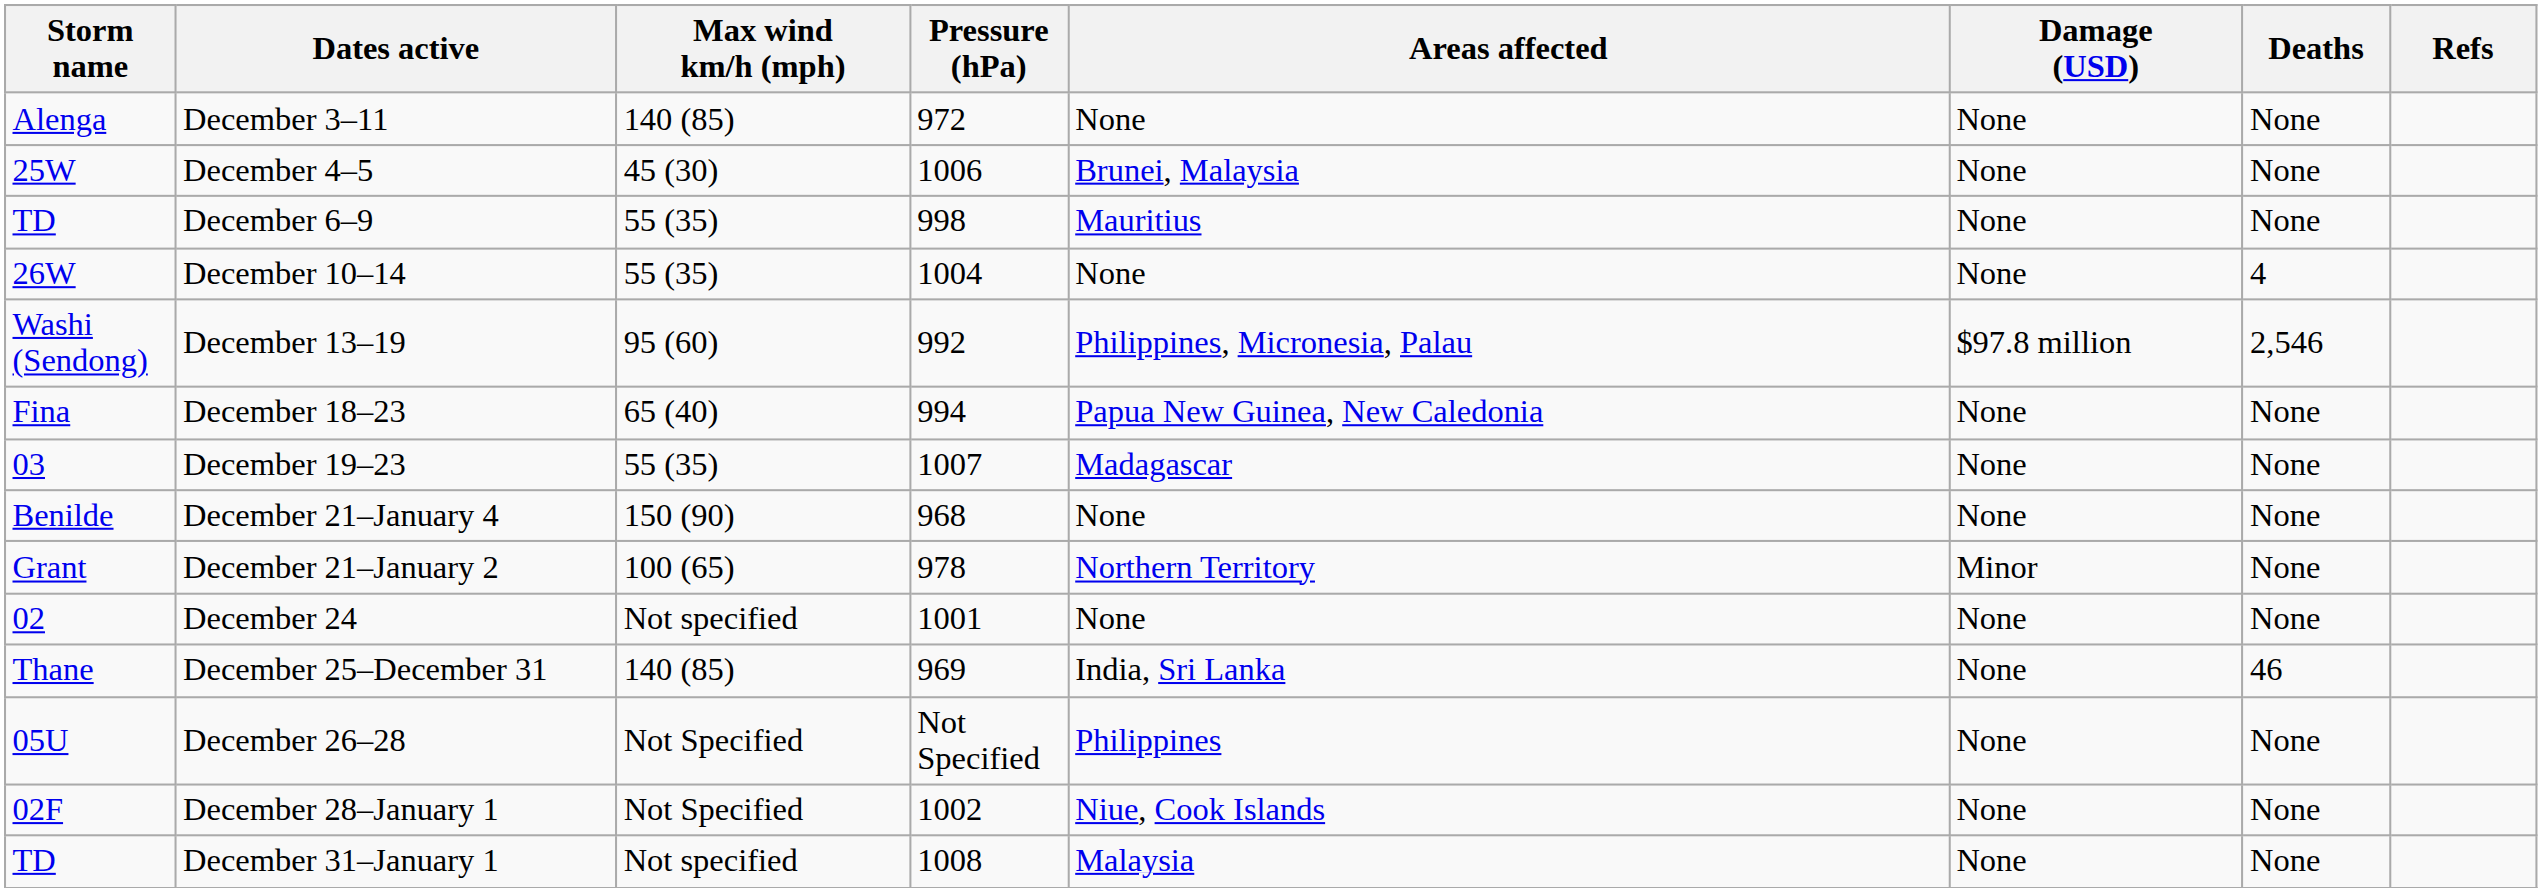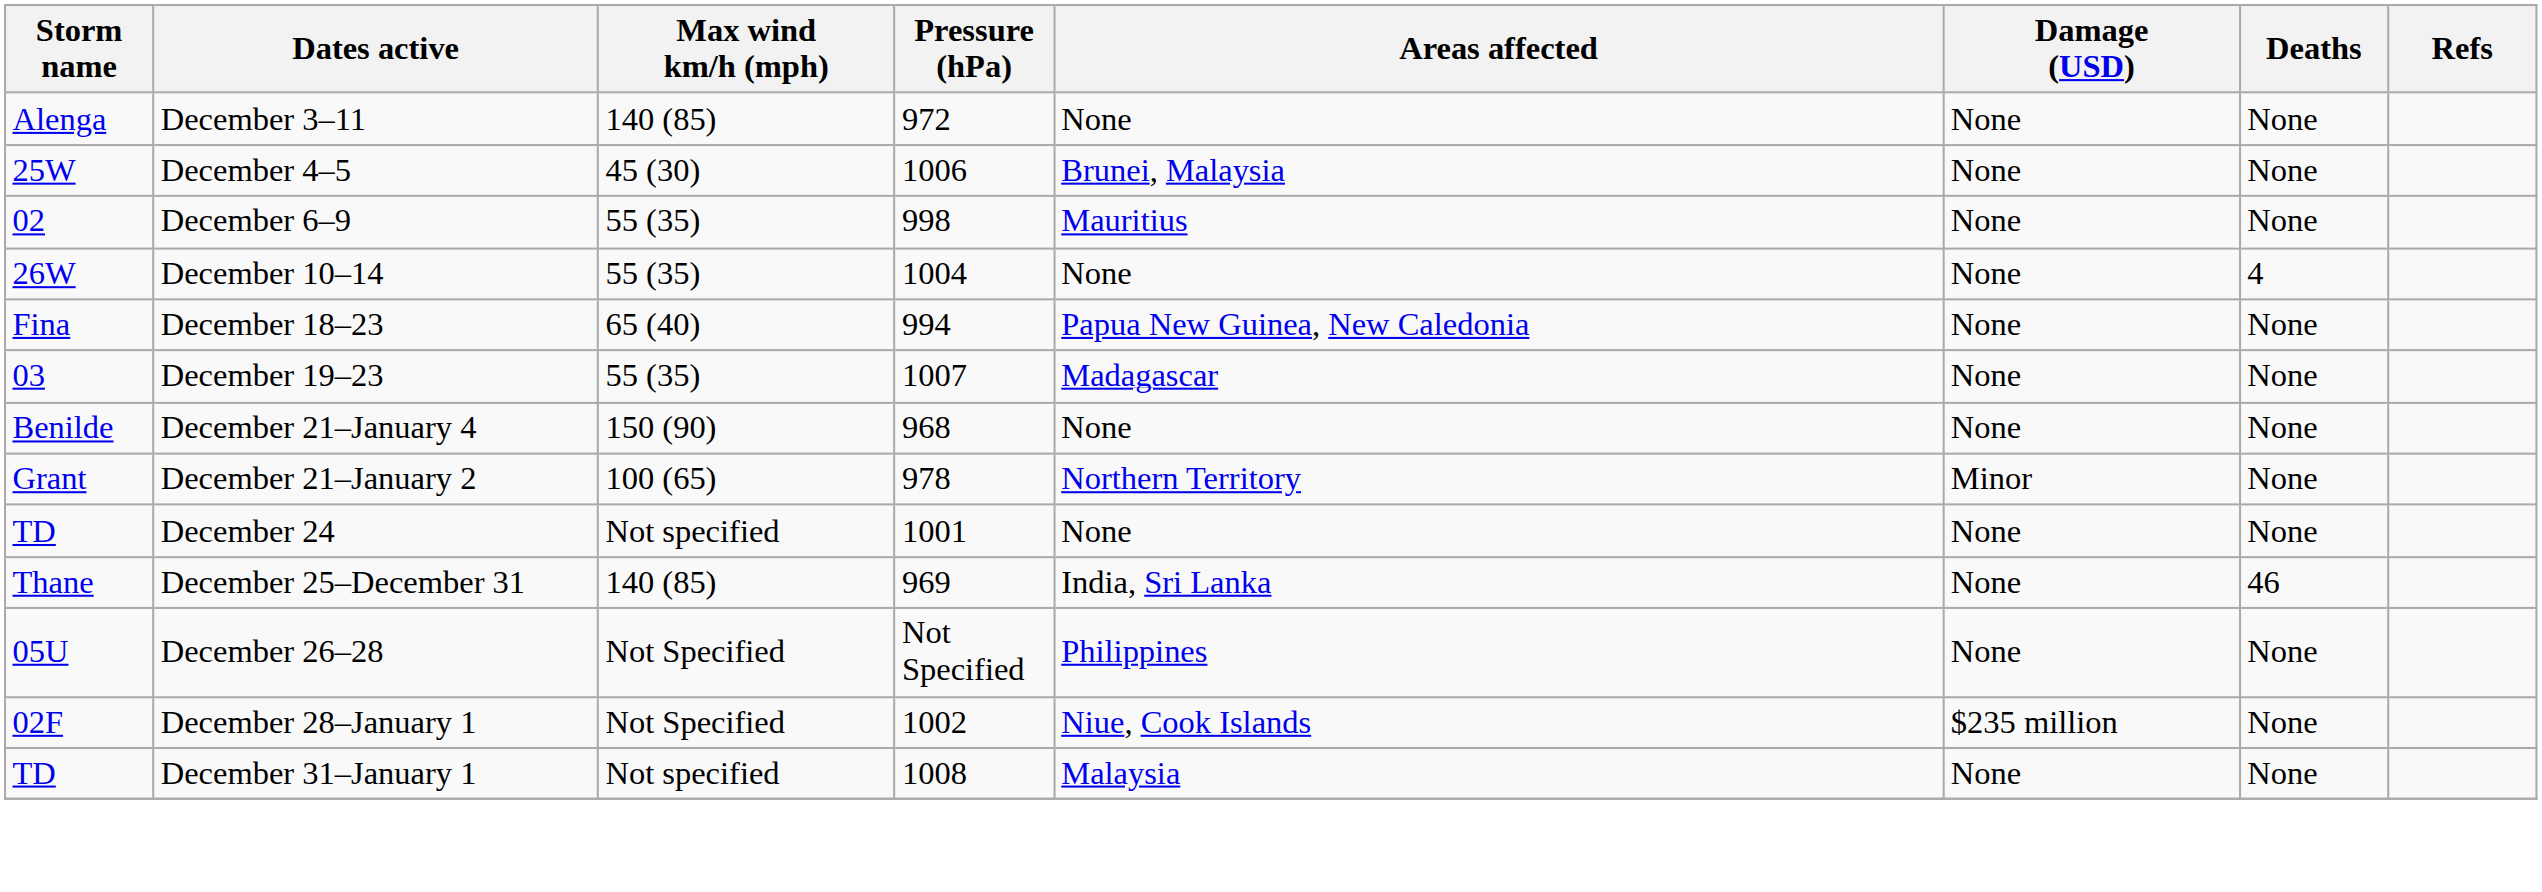 <table class="wikitable sortable">
 <tr>
 <th width="5%">Storm name</th>
 <th width="15%">Dates active</th>
 <th width="10%">Max wind<br>km/h (mph)</th>
 <th width="5%">Pressure<br>(hPa)</th>
 <th width="30%">Areas affected</th>
 <th width="10%">Damage<br>(<a href='#'>USD</a>)</th>
 <th width="5%">Deaths</th>
 <th width="5%">Refs</th>
 </tr>
 <tr>
 <td><a href='#'>Alenga</a></td>
 <td>December 3–11</td>
 <td>140 (85)</td>
 <td>972</td>
 <td>None</td>
 <td>None</td>
 <td>None</td>
 <td></td>
 </tr>
 <tr>
 <td><a href='#'>25W</a></td>
 <td>December 4–5</td>
 <td>45 (30)</td>
 <td>1006</td>
 <td><a href='#'>Brunei</a>, <a href='#'>Malaysia</a></td>
 <td>None</td>
 <td>None</td>
 <td></td>
 </tr>
 <tr>
-<td><a href='#'>TD</a></td>
+<td><a href='#'>02</a></td>
 <td>December 6–9</td>
 <td>55 (35)</td>
 <td>998</td>
 <td><a href='#'>Mauritius</a></td>
 <td>None</td>
 <td>None</td>
 <td></td>
 </tr>
 <tr>
 <td><a href='#'>26W</a></td>
 <td>December 10–14</td>
 <td>55 (35)</td>
 <td>1004</td>
 <td>None</td>
 <td>None</td>
 <td>4</td>
-<td></td>
-</tr>
-<tr>
-<td><a href='#'>Washi (Sendong)</a></td>
-<td>December 13–19</td>
-<td>95 (60)</td>
-<td>992</td>
-<td><a href='#'>Philippines</a>, <a href='#'>Micronesia</a>, <a href='#'>Palau</a></td>
-<td>$97.8 million</td>
-<td>2,546</td>
 <td></td>
 </tr>
 <tr>
 <td><a href='#'>Fina</a></td>
 <td>December 18–23</td>
 <td>65 (40)</td>
 <td>994</td>
 <td><a href='#'>Papua New Guinea</a>, <a href='#'>New Caledonia</a></td>
 <td>None</td>
 <td>None</td>
 <td></td>
 </tr>
 <tr>
 <td><a href='#'>03</a></td>
 <td>December 19–23</td>
 <td>55 (35)</td>
 <td>1007</td>
 <td><a href='#'>Madagascar</a></td>
 <td>None</td>
 <td>None</td>
 <td></td>
 </tr>
 <tr>
 <td><a href='#'>Benilde</a></td>
 <td>December 21–January 4</td>
 <td>150 (90)</td>
 <td>968</td>
 <td>None</td>
 <td>None</td>
 <td>None</td>
 <td></td>
 </tr>
 <tr>
 <td><a href='#'>Grant</a></td>
 <td>December 21–January 2</td>
 <td>100 (65)</td>
 <td>978</td>
 <td><a href='#'>Northern Territory</a></td>
 <td>Minor</td>
 <td>None</td>
 <td></td>
 </tr>
 <tr>
-<td><a href='#'>02</a></td>
+<td><a href='#'>TD</a></td>
 <td>December 24</td>
 <td>Not specified</td>
 <td>1001</td>
 <td>None</td>
 <td>None</td>
 <td>None</td>
 <td></td>
 </tr>
 <tr>
 <td><a href='#'>Thane</a></td>
 <td>December 25–December 31</td>
 <td>140 (85)</td>
 <td>969</td>
 <td>India, <a href='#'>Sri Lanka</a></td>
 <td>None</td>
 <td>46</td>
 <td></td>
 </tr>
 <tr>
 <td><a href='#'>05U</a></td>
 <td>December 26–28</td>
 <td>Not Specified</td>
 <td>Not Specified</td>
 <td><a href='#'>Philippines</a></td>
 <td>None</td>
 <td>None</td>
 <td></td>
 </tr>
 <tr>
 <td><a href='#'>02F</a></td>
 <td>December 28–January 1</td>
 <td>Not Specified</td>
 <td>1002</td>
 <td><a href='#'>Niue</a>, <a href='#'>Cook Islands</a></td>
-<td>None</td>
+<td>$235 million</td>
 <td>None</td>
 <td></td>
 </tr>
 <tr>
 <td><a href='#'>TD</a></td>
 <td>December 31–January 1</td>
 <td>Not specified</td>
 <td>1008</td>
 <td><a href='#'>Malaysia</a></td>
 <td>None</td>
 <td>None</td>
 <td></td>
 </tr>
 <tr>
 </tr>
 </table>
